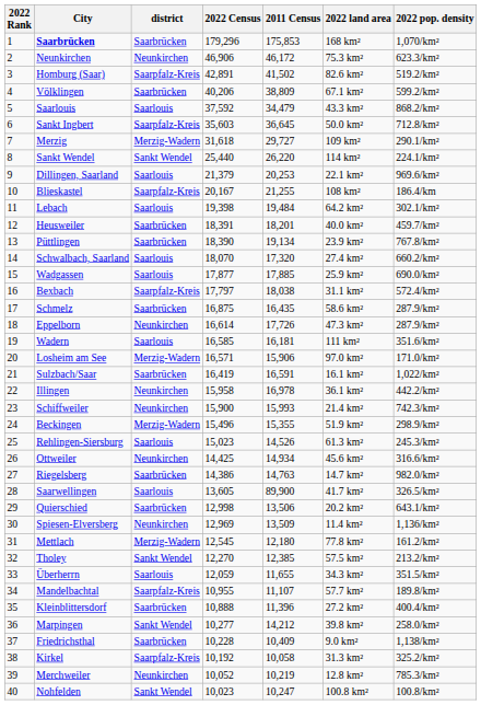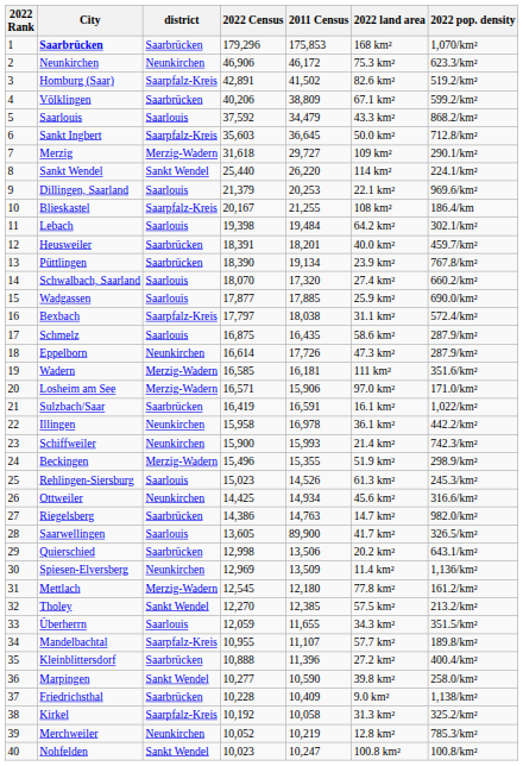 <table class="wikitable sortable">
 <tr>
 <th>2022<br>Rank</th>
 <th>City</th>
 <th>district</th>
 <th>2022 Census</th>
 <th>2011 Census</th>
 <th data-sort-type="number">2022 land area</th>
 <th data-sort-type="number">2022 pop. density</th>
 </tr>
 <tr>
 <td>1</td>
 <td><strong><a href='#'>Saarbrücken</a></strong></td>
 <td><a href='#'>Saarbrücken</a></td>
 <td>179,296</td>
 <td>175,853</td>
 <td>168 km²</td>
 <td>1,070/km²</td>
 </tr>
 <tr>
 <td>2</td>
 <td><a href='#'>Neunkirchen</a></td>
 <td><a href='#'>Neunkirchen</a></td>
 <td>46,906</td>
 <td>46,172</td>
 <td>75.3 km²</td>
 <td>623.3/km²</td>
 </tr>
 <tr>
 <td>3</td>
 <td><a href='#'>Homburg (Saar)</a></td>
 <td><a href='#'>Saarpfalz-Kreis</a></td>
 <td>42,891</td>
 <td>41,502</td>
 <td>82.6 km²</td>
 <td>519.2/km²</td>
 </tr>
 <tr>
 <td>4</td>
 <td><a href='#'>Völklingen</a></td>
 <td><a href='#'>Saarbrücken</a></td>
 <td>40,206</td>
 <td>38,809</td>
 <td>67.1 km²</td>
 <td>599.2/km²</td>
 </tr>
 <tr>
 <td>5</td>
 <td><a href='#'>Saarlouis</a></td>
 <td><a href='#'>Saarlouis</a></td>
 <td>37,592</td>
 <td>34,479</td>
 <td>43.3 km²</td>
 <td>868.2/km²</td>
 </tr>
 <tr>
 <td>6</td>
 <td><a href='#'>Sankt Ingbert</a></td>
 <td><a href='#'>Saarpfalz-Kreis</a></td>
 <td>35,603</td>
 <td>36,645</td>
 <td>50.0 km²</td>
 <td>712.8/km²</td>
 </tr>
 <tr>
 <td>7</td>
 <td><a href='#'>Merzig</a></td>
 <td><a href='#'>Merzig-Wadern</a></td>
 <td>31,618</td>
 <td>29,727</td>
 <td>109 km²</td>
 <td>290.1/km²</td>
 </tr>
 <tr>
 <td>8</td>
 <td><a href='#'>Sankt Wendel</a></td>
 <td><a href='#'>Sankt Wendel</a></td>
 <td>25,440</td>
 <td>26,220</td>
 <td>114 km²</td>
 <td>224.1/km²</td>
 </tr>
 <tr>
 <td>9</td>
 <td><a href='#'>Dillingen, Saarland</a></td>
 <td><a href='#'>Saarlouis</a></td>
 <td>21,379</td>
 <td>20,253</td>
 <td>22.1 km²</td>
 <td>969.6/km²</td>
 </tr>
 <tr>
 <td>10</td>
 <td><a href='#'>Blieskastel</a></td>
 <td><a href='#'>Saarpfalz-Kreis</a></td>
 <td>20,167</td>
 <td>21,255</td>
 <td>108 km²</td>
 <td>186.4/km</td>
 </tr>
 <tr>
 <td>11</td>
 <td><a href='#'>Lebach</a></td>
 <td><a href='#'>Saarlouis</a></td>
 <td>19,398</td>
 <td>19,484</td>
 <td>64.2 km²</td>
 <td>302.1/km²</td>
 </tr>
 <tr>
 <td>12</td>
 <td><a href='#'>Heusweiler</a></td>
 <td><a href='#'>Saarbrücken</a></td>
 <td>18,391</td>
 <td>18,201</td>
 <td>40.0 km²</td>
 <td>459.7/km²</td>
 </tr>
 <tr>
 <td>13</td>
 <td><a href='#'>Püttlingen</a></td>
 <td><a href='#'>Saarbrücken</a></td>
 <td>18,390</td>
 <td>19,134</td>
 <td>23.9 km²</td>
 <td>767.8/km²</td>
 </tr>
 <tr>
 <td>14</td>
 <td><a href='#'>Schwalbach, Saarland</a></td>
 <td><a href='#'>Saarlouis</a></td>
 <td>18,070</td>
 <td>17,320</td>
 <td>27.4 km²</td>
 <td>660.2/km²</td>
 </tr>
 <tr>
 <td>15</td>
 <td><a href='#'>Wadgassen</a></td>
 <td><a href='#'>Saarlouis</a></td>
 <td>17,877</td>
 <td>17,885</td>
 <td>25.9 km²</td>
 <td>690.0/km²</td>
 </tr>
 <tr>
 <td>16</td>
 <td><a href='#'>Bexbach</a></td>
 <td><a href='#'>Saarpfalz-Kreis</a></td>
 <td>17,797</td>
 <td>18,038</td>
 <td>31.1 km²</td>
 <td>572.4/km²</td>
 </tr>
 <tr>
 <td>17</td>
 <td><a href='#'>Schmelz</a></td>
-<td><a href='#'>Saarbrücken</a></td>
+<td><a href='#'>Saarlouis</a></td>
 <td>16,875</td>
 <td>16,435</td>
 <td>58.6 km²</td>
 <td>287.9/km²</td>
 </tr>
 <tr>
 <td>18</td>
 <td><a href='#'>Eppelborn</a></td>
 <td><a href='#'>Neunkirchen</a></td>
 <td>16,614</td>
 <td>17,726</td>
 <td>47.3 km²</td>
 <td>287.9/km²</td>
 </tr>
 <tr>
 <td>19</td>
 <td><a href='#'>Wadern</a></td>
-<td><a href='#'>Saarlouis</a></td>
+<td><a href='#'>Merzig-Wadern</a></td>
 <td>16,585</td>
 <td>16,181</td>
 <td>111 km²</td>
 <td>351.6/km²</td>
 </tr>
 <tr>
 <td>20</td>
 <td><a href='#'>Losheim am See</a></td>
 <td><a href='#'>Merzig-Wadern</a></td>
 <td>16,571</td>
 <td>15,906</td>
 <td>97.0 km²</td>
 <td>171.0/km²</td>
 </tr>
 <tr>
 <td>21</td>
 <td><a href='#'>Sulzbach/Saar</a></td>
 <td><a href='#'>Saarbrücken</a></td>
 <td>16,419</td>
 <td>16,591</td>
 <td>16.1 km²</td>
 <td>1,022/km²</td>
 </tr>
 <tr>
 <td>22</td>
 <td><a href='#'>Illingen</a></td>
 <td><a href='#'>Neunkirchen</a></td>
 <td>15,958</td>
 <td>16,978</td>
 <td>36.1 km²</td>
 <td>442.2/km²</td>
 </tr>
 <tr>
 <td>23</td>
 <td><a href='#'>Schiffweiler</a></td>
 <td><a href='#'>Neunkirchen</a></td>
 <td>15,900</td>
 <td>15,993</td>
 <td>21.4 km²</td>
 <td>742.3/km²</td>
 </tr>
 <tr>
 <td>24</td>
 <td><a href='#'>Beckingen</a></td>
 <td><a href='#'>Merzig-Wadern</a></td>
 <td>15,496</td>
 <td>15,355</td>
 <td>51.9 km²</td>
 <td>298.9/km²</td>
 </tr>
 <tr>
 <td>25</td>
 <td><a href='#'>Rehlingen-Siersburg</a></td>
 <td><a href='#'>Saarlouis</a></td>
 <td>15,023</td>
 <td>14,526</td>
 <td>61.3 km²</td>
 <td>245.3/km²</td>
 </tr>
 <tr>
 <td>26</td>
 <td><a href='#'>Ottweiler</a></td>
 <td><a href='#'>Neunkirchen</a></td>
 <td>14,425</td>
 <td>14,934</td>
 <td>45.6 km²</td>
 <td>316.6/km²</td>
 </tr>
 <tr>
 <td>27</td>
 <td><a href='#'>Riegelsberg</a></td>
 <td><a href='#'>Saarbrücken</a></td>
 <td>14,386</td>
 <td>14,763</td>
 <td>14.7 km²</td>
 <td>982.0/km²</td>
 </tr>
 <tr>
 <td>28</td>
 <td><a href='#'>Saarwellingen</a></td>
 <td><a href='#'>Saarlouis</a></td>
 <td>13,605</td>
 <td>89,900</td>
 <td>41.7 km²</td>
 <td>326.5/km²</td>
 </tr>
 <tr>
 <td>29</td>
 <td><a href='#'>Quierschied</a></td>
 <td><a href='#'>Saarbrücken</a></td>
 <td>12,998</td>
 <td>13,506</td>
 <td>20.2 km²</td>
 <td>643.1/km²</td>
 </tr>
 <tr>
 <td>30</td>
 <td><a href='#'>Spiesen-Elversberg</a></td>
 <td><a href='#'>Neunkirchen</a></td>
 <td>12,969</td>
 <td>13,509</td>
 <td>11.4 km²</td>
 <td>1,136/km²</td>
 </tr>
 <tr>
 <td>31</td>
 <td><a href='#'>Mettlach</a></td>
 <td><a href='#'>Merzig-Wadern</a></td>
 <td>12,545</td>
 <td>12,180</td>
 <td>77.8 km²</td>
 <td>161.2/km²</td>
 </tr>
 <tr>
 <td>32</td>
 <td><a href='#'>Tholey</a></td>
 <td><a href='#'>Sankt Wendel</a></td>
 <td>12,270</td>
 <td>12,385</td>
 <td>57.5 km²</td>
 <td>213.2/km²</td>
 </tr>
 <tr>
 <td>33</td>
 <td><a href='#'>Überherrn</a></td>
 <td><a href='#'>Saarlouis</a></td>
 <td>12,059</td>
 <td>11,655</td>
 <td>34.3 km²</td>
 <td>351.5/km²</td>
 </tr>
 <tr>
 <td>34</td>
 <td><a href='#'>Mandelbachtal</a></td>
 <td><a href='#'>Saarpfalz-Kreis</a></td>
 <td>10,955</td>
 <td>11,107</td>
 <td>57.7 km²</td>
 <td>189.8/km²</td>
 </tr>
 <tr>
 <td>35</td>
 <td><a href='#'>Kleinblittersdorf</a></td>
 <td><a href='#'>Saarbrücken</a></td>
 <td>10,888</td>
 <td>11,396</td>
 <td>27.2 km²</td>
 <td>400.4/km²</td>
 </tr>
 <tr>
 <td>36</td>
 <td><a href='#'>Marpingen</a></td>
 <td><a href='#'>Sankt Wendel</a></td>
 <td>10,277</td>
-<td>14,212</td>
+<td>10,590</td>
 <td>39.8 km²</td>
 <td>258.0/km²</td>
 </tr>
 <tr>
 <td>37</td>
 <td><a href='#'>Friedrichsthal</a></td>
 <td><a href='#'>Saarbrücken</a></td>
 <td>10,228</td>
 <td>10,409</td>
 <td>9.0 km²</td>
 <td>1,138/km²</td>
 </tr>
 <tr>
 <td>38</td>
 <td><a href='#'>Kirkel</a></td>
 <td><a href='#'>Saarpfalz-Kreis</a></td>
 <td>10,192</td>
 <td>10,058</td>
 <td>31.3 km²</td>
 <td>325.2/km²</td>
 </tr>
 <tr>
 <td>39</td>
 <td><a href='#'>Merchweiler</a></td>
 <td><a href='#'>Neunkirchen</a></td>
 <td>10,052</td>
 <td>10,219</td>
 <td>12.8 km²</td>
 <td>785.3/km²</td>
 </tr>
 <tr>
 <td>40</td>
 <td><a href='#'>Nohfelden</a></td>
 <td><a href='#'>Sankt Wendel</a></td>
 <td>10,023</td>
 <td>10,247</td>
 <td>100.8 km²</td>
 <td>100.8/km²</td>
 </tr>
 </table>
